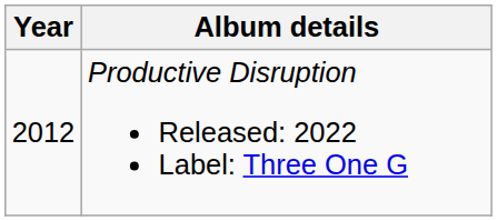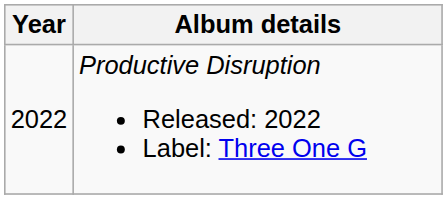 <table class="wikitable">
 <tr>
 <th>Year</th>
 <th width="225">Album details</th>
 </tr>
 <tr>
-<td>2012</td>
+<td>2022</td>
 <td><em>Productive Disruption</em><br><ul><li>Released: 2022</li><li>Label:  <a href='#'>Three One G</a></li></ul></td>
 </tr>
 </table>
